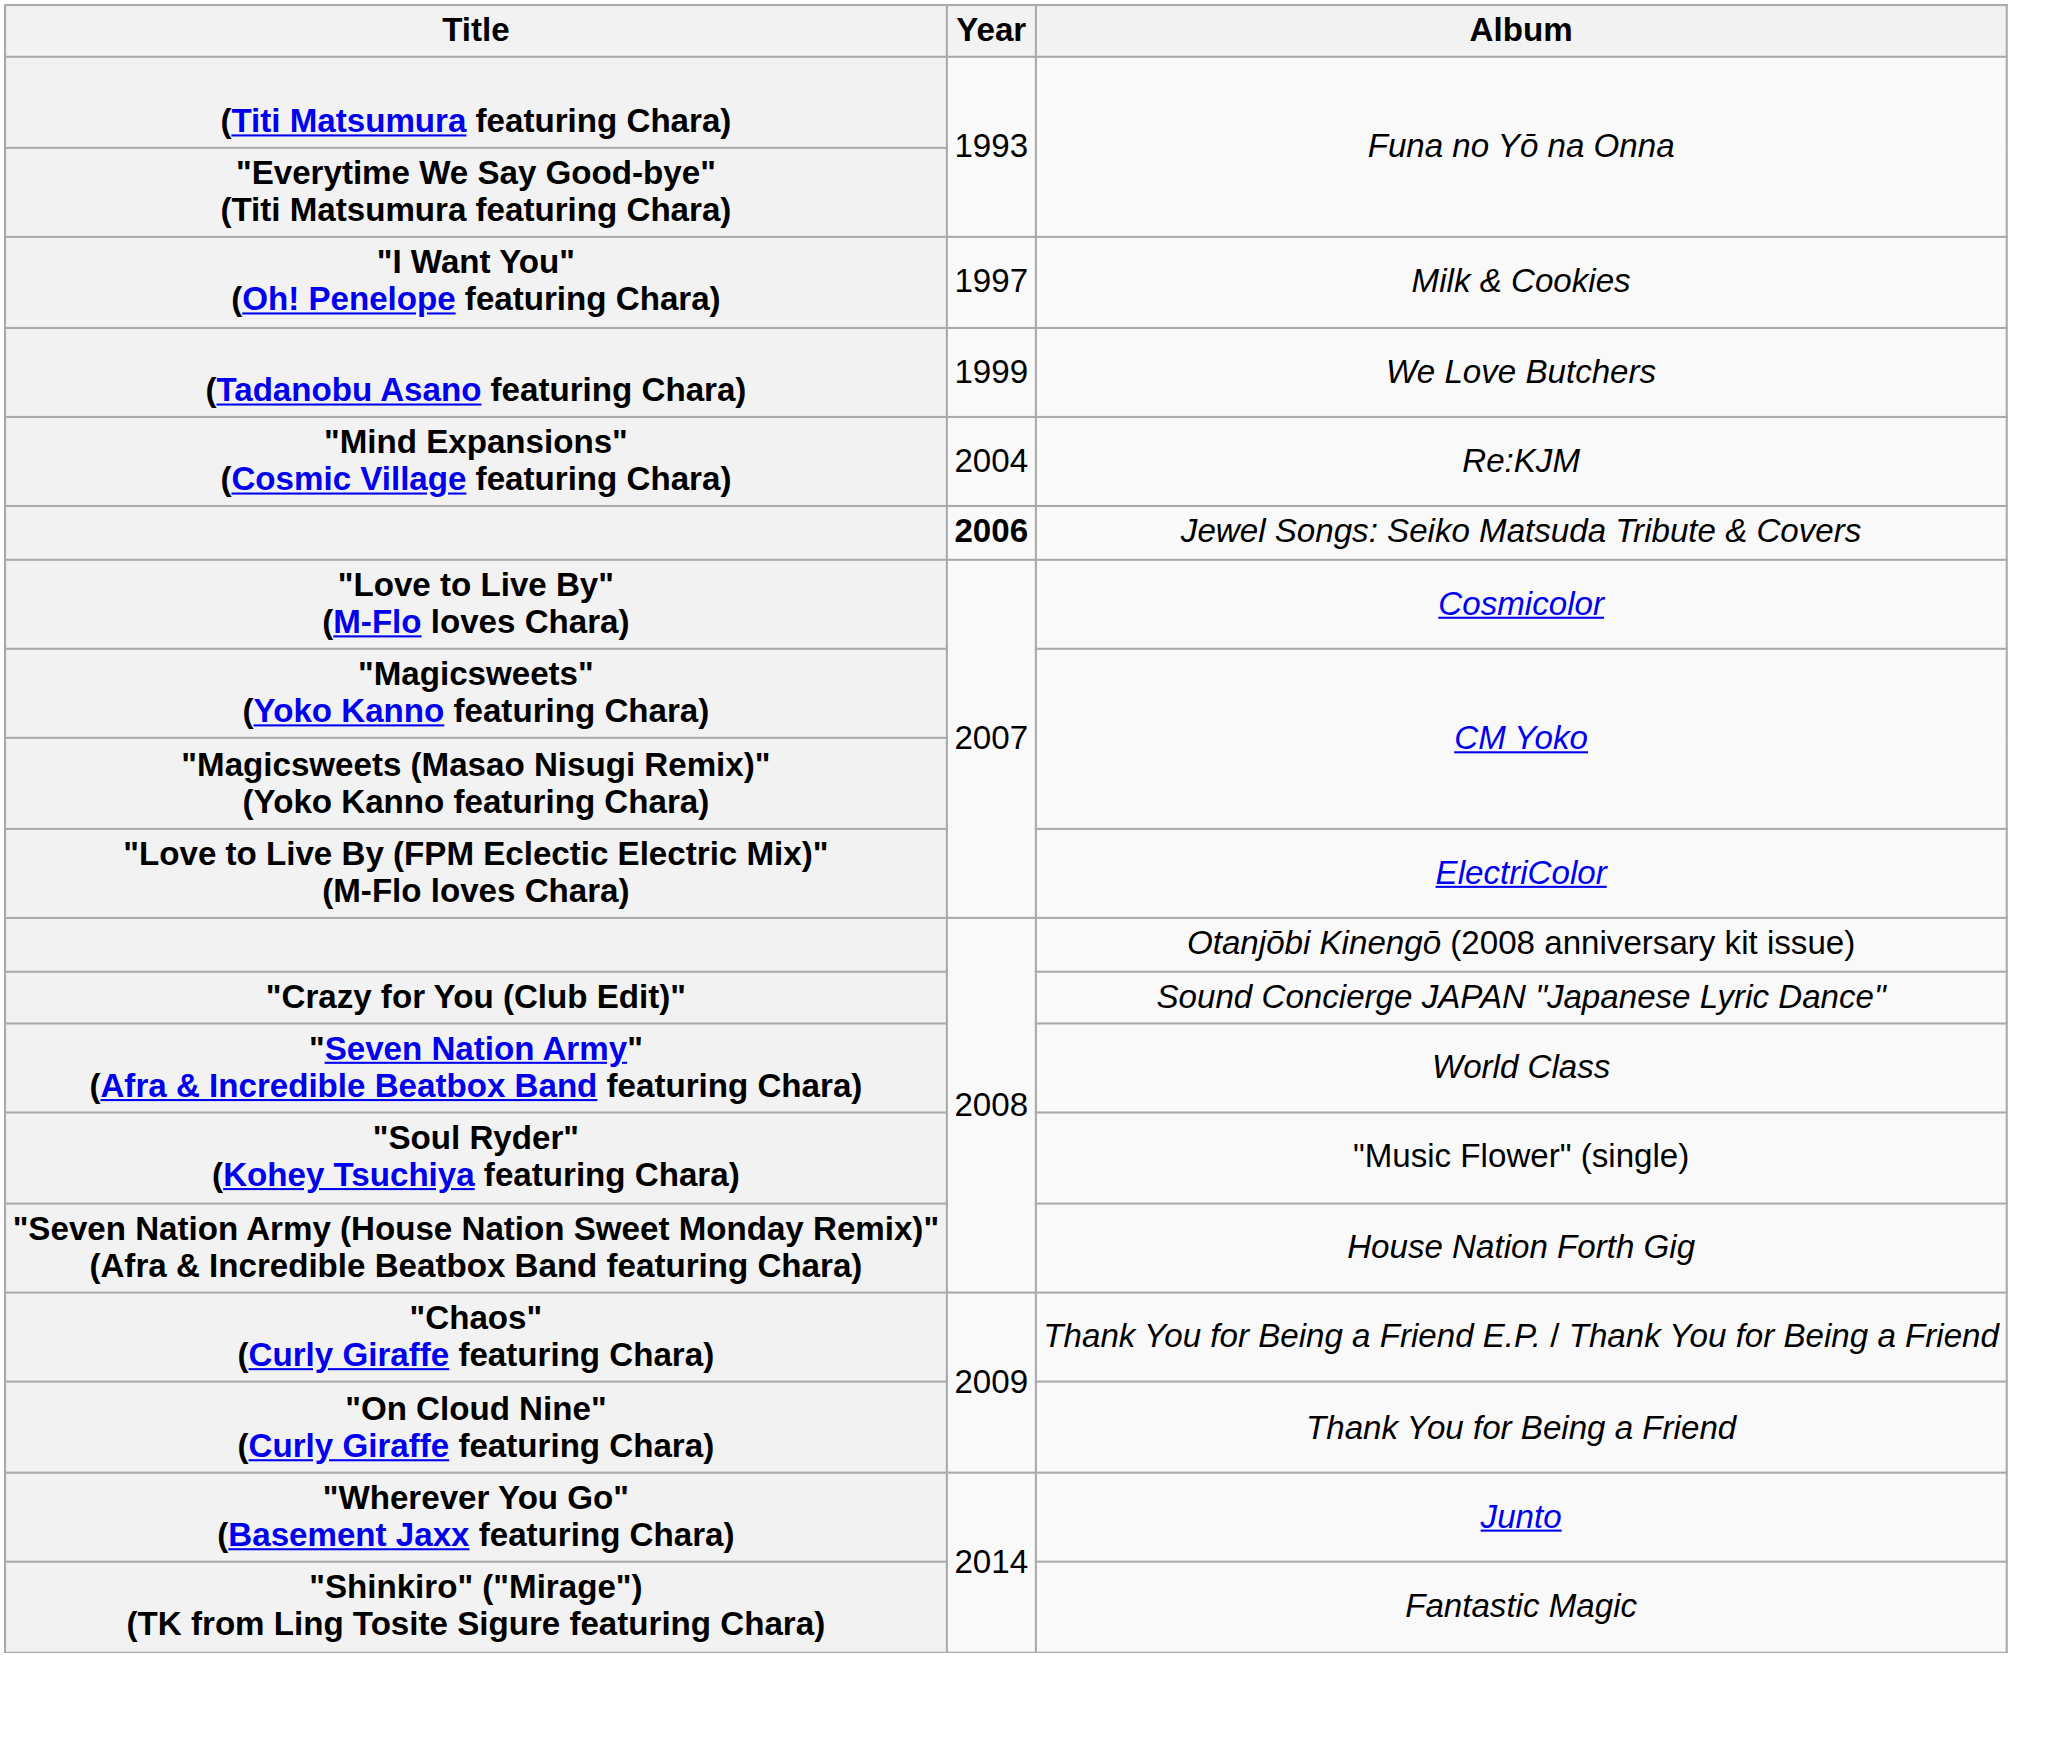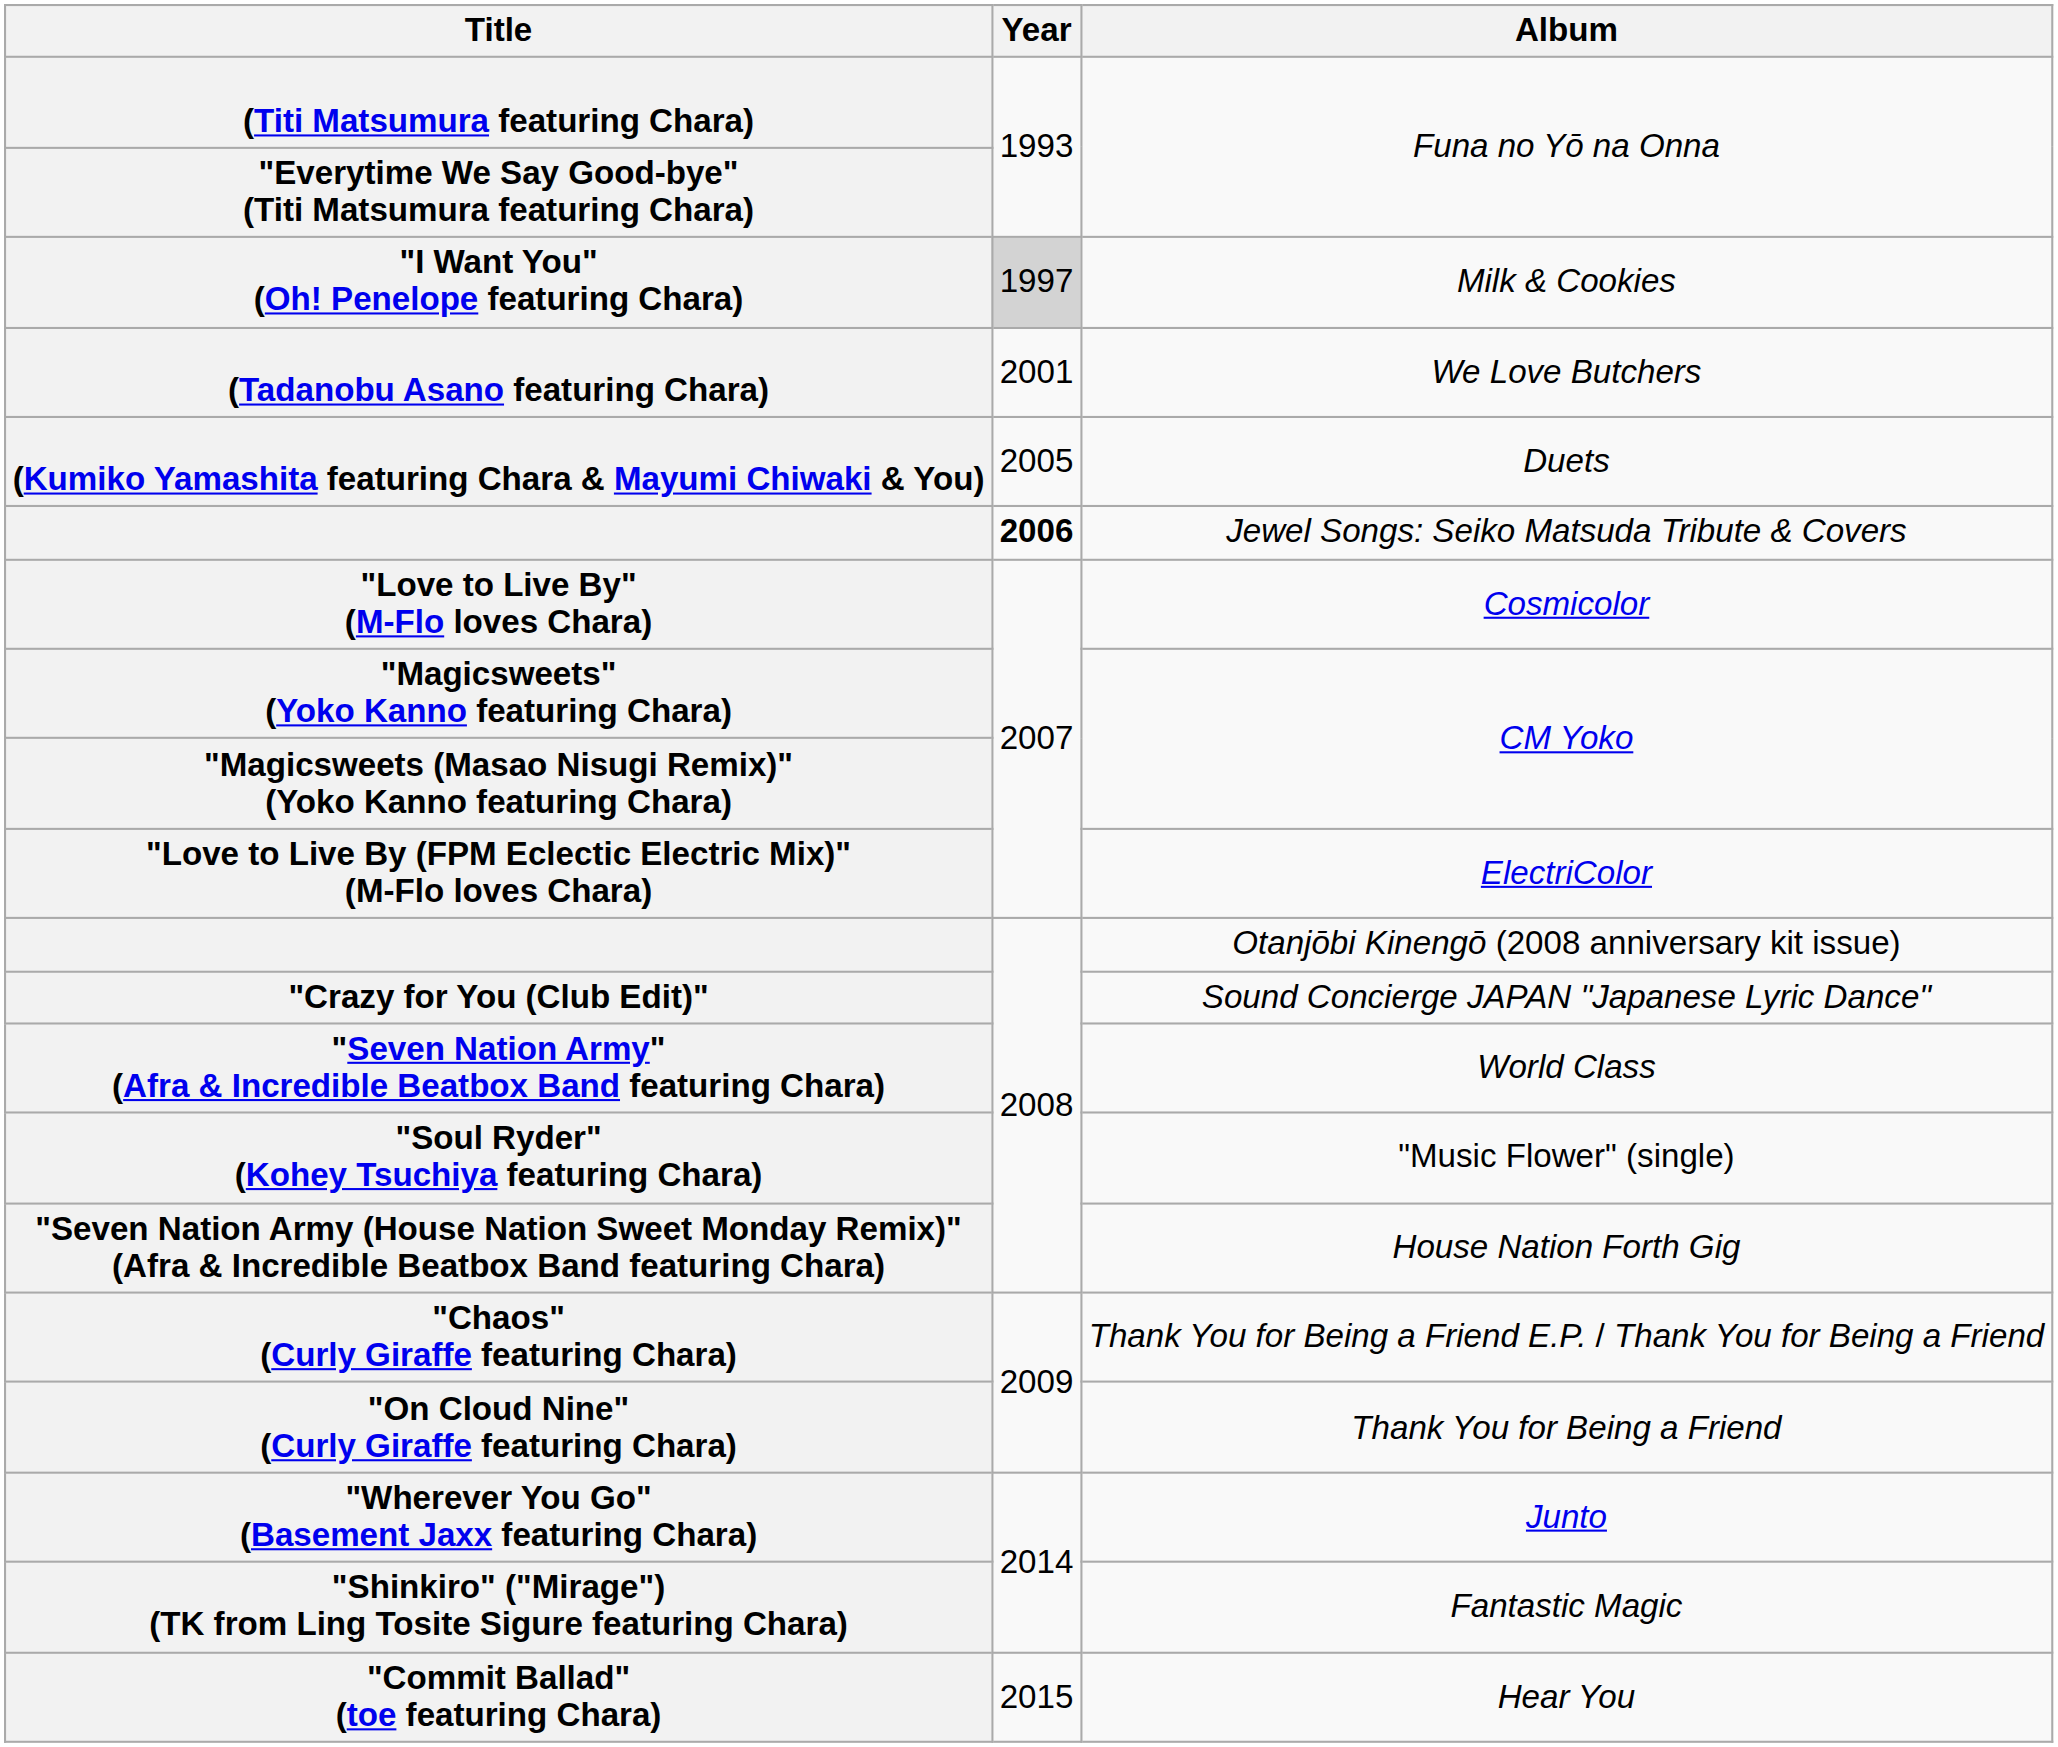 <table class="wikitable plainrowheaders" style="text-align:center;">
 <tr>
 <th scope="col">Title</th>
 <th scope="col">Year</th>
 <th scope="col">Album</th>
 </tr>
 <tr>
 <th scope="row"><br><span>(<a href='#'>Titi Matsumura</a> featuring Chara)</span></th>
 <td rowspan="2">1993</td>
 <td rowspan="2"><em>Funa no Yō na Onna</em></td>
 </tr>
 <tr>
 <th scope="row">"Everytime We Say Good-bye"<br><span>(Titi Matsumura featuring Chara)</span></th>
 </tr>
 <tr>
 <th scope="row">"I Want You"<br><span>(<a href='#'>Oh! Penelope</a> featuring Chara)</span></th>
-<td>1997</td>
+<td style="background: lightgrey;">1997</td>
 <td><em>Milk & Cookies</em></td>
 </tr>
 <tr>
 <th scope="row"><br><span>(<a href='#'>Tadanobu Asano</a> featuring Chara)</span></th>
-<td>1999</td>
+<td>2001</td>
 <td><em>We Love Butchers</em></td>
 </tr>
 <tr>
-<th scope="row">"Mind Expansions"<br><span>(<a href='#'>Cosmic Village</a> featuring Chara)</span></th>
-<td>2004</td>
-<td><em>Re:KJM</em></td>
+<th scope="row"><br><span>(<a href='#'>Kumiko Yamashita</a> featuring Chara & <a href='#'>Mayumi Chiwaki</a> & You)</span></th>
+<td>2005</td>
+<td><em>Duets</em></td>
 </tr>
 <tr>
 <th scope="row"></th>
 <td><strong>2006</strong></td>
 <td><em>Jewel Songs: Seiko Matsuda Tribute & Covers</em></td>
 </tr>
 <tr>
 <th scope="row">"Love to Live By"<br><span>(<a href='#'>M-Flo</a> loves Chara)</span></th>
 <td rowspan="4">2007</td>
 <td><em><a href='#'>Cosmicolor</a></em></td>
 </tr>
 <tr>
 <th scope="row">"Magicsweets"<br><span>(<a href='#'>Yoko Kanno</a> featuring Chara)</span></th>
 <td rowspan="2"><em><a href='#'>CM Yoko</a></em></td>
 </tr>
 <tr>
 <th scope="row">"Magicsweets (Masao Nisugi Remix)"<br><span>(Yoko Kanno featuring Chara)</span></th>
 </tr>
 <tr>
 <th scope="row">"Love to Live By (FPM Eclectic Electric Mix)"<br><span>(M-Flo loves Chara)</span></th>
 <td><em><a href='#'>ElectriColor</a></em></td>
 </tr>
 <tr>
 <th scope="row"></th>
 <td rowspan="5">2008</td>
 <td><em>Otanjōbi Kinengō</em> <span>(2008 anniversary kit issue)</span></td>
 </tr>
 <tr>
 <th scope="row">"Crazy for You (Club Edit)"</th>
 <td><em>Sound Concierge JAPAN "Japanese Lyric Dance"</em></td>
 </tr>
 <tr>
 <th scope="row">"<a href='#'>Seven Nation Army</a>"<br><span>(<a href='#'>Afra & Incredible Beatbox Band</a> featuring Chara)</span></th>
 <td><em>World Class</em></td>
 </tr>
 <tr>
 <th scope="row">"Soul Ryder"<br><span>(<a href='#'>Kohey Tsuchiya</a> featuring Chara)</span></th>
 <td>"Music Flower" <span>(single)</span></td>
 </tr>
 <tr>
 <th scope="row">"Seven Nation Army (House Nation Sweet Monday Remix)"<br><span>(Afra & Incredible Beatbox Band featuring Chara)</span></th>
 <td><em>House Nation Forth Gig</em></td>
 </tr>
 <tr>
 <th scope="row">"Chaos"<br><span>(<a href='#'>Curly Giraffe</a> featuring Chara)</span></th>
 <td rowspan="2">2009</td>
 <td><em>Thank You for Being a Friend E.P.</em> / <em>Thank You for Being a Friend</em></td>
 </tr>
 <tr>
 <th scope="row">"On Cloud Nine"<br><span>(<a href='#'>Curly Giraffe</a> featuring Chara)</span></th>
 <td><em>Thank You for Being a Friend</em></td>
 </tr>
 <tr>
 <th scope="row">"Wherever You Go"<br><span>(<a href='#'>Basement Jaxx</a> featuring Chara)</span></th>
 <td rowspan="2">2014</td>
 <td><em><a href='#'>Junto</a></em></td>
 </tr>
 <tr>
 <th scope="row">"Shinkiro" ("Mirage")<br><span>(TK from Ling Tosite Sigure featuring Chara)</span></th>
 <td><em>Fantastic Magic</em></td>
 </tr>
+<tr>
+<th scope="row">"Commit Ballad"<br><span>(<a href='#'>toe</a> featuring Chara)</span></th>
+<td>2015</td>
+<td><em>Hear You</em></td>
+</tr>
 </table>
